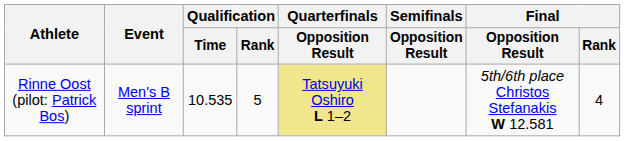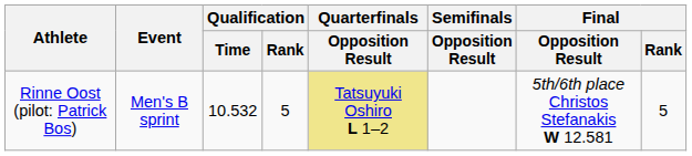 <table class="wikitable" border="1" style="font-size:90%;text-align:center">
 <tr>
 <th rowspan="2">Athlete</th>
 <th rowspan="2">Event</th>
 <th colspan=2>Qualification</th>
 <th>Quarterfinals</th>
 <th>Semifinals</th>
 <th colspan=2>Final</th>
 </tr>
 <tr style="font-size:95%">
 <th>Time</th>
 <th>Rank</th>
 <th>Opposition<br>Result</th>
 <th>Opposition<br>Result</th>
 <th>Opposition<br>Result</th>
 <th>Rank</th>
 </tr>
 <tr>
 <td><a href='#'>Rinne Oost</a><br>(pilot: <a href='#'>Patrick Bos</a>)</td>
 <td><a href='#'>Men's B sprint</a></td>
-<td>10.535</td>
+<td>10.532</td>
 <td>5</td>
 <td style="background: khaki;"><a href='#'>Tatsuyuki Oshiro</a><br><strong>L</strong> 1–2</td>
 <td></td>
 <td><em>5th/6th place</em><br><a href='#'>Christos Stefanakis</a><br><strong>W</strong> 12.581</td>
-<td>4</td>
+<td>5</td>
 </tr>
 </table>
